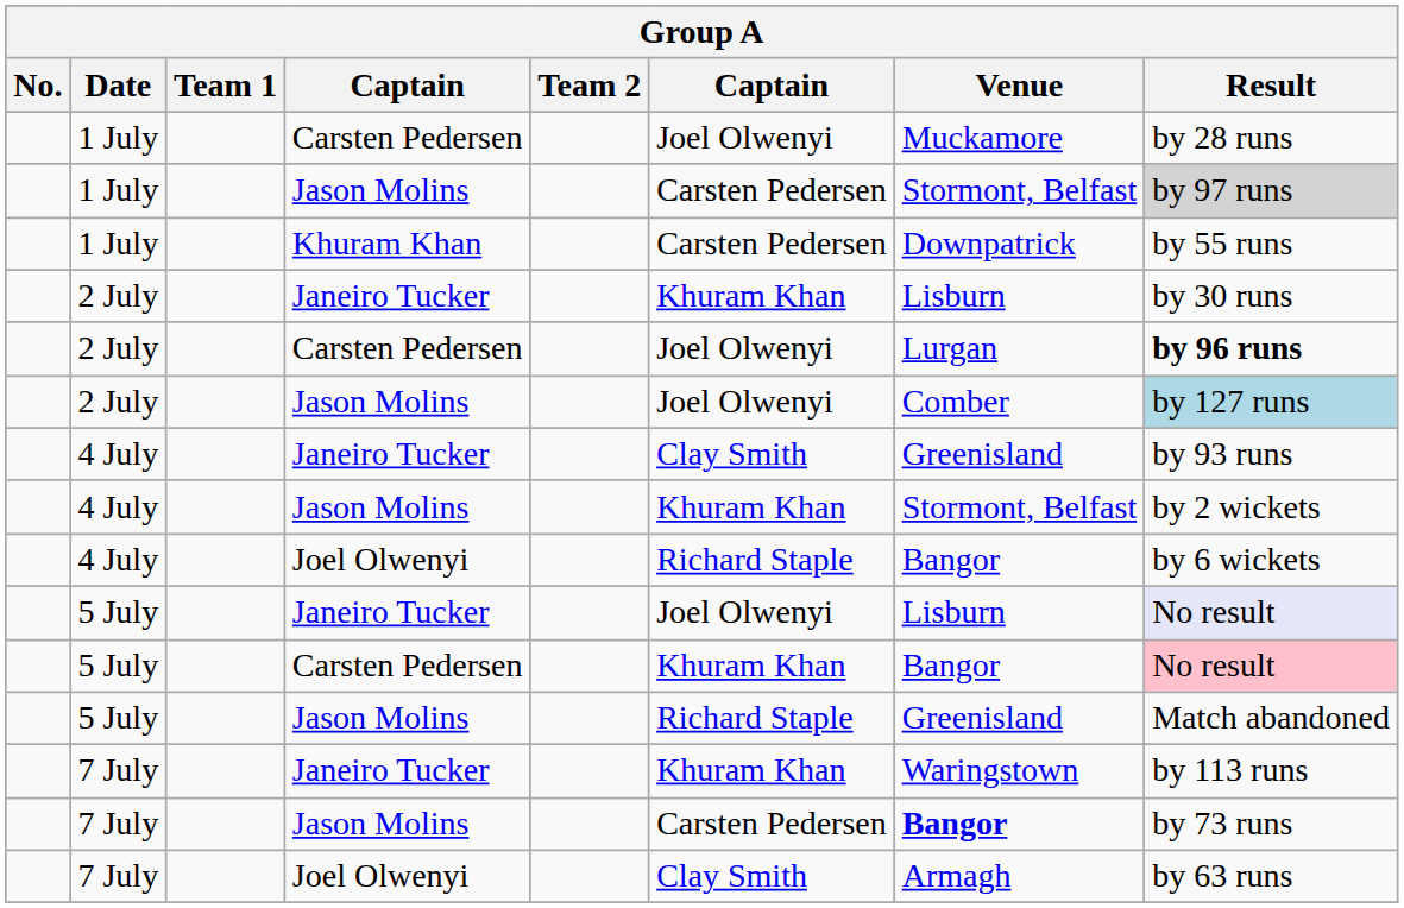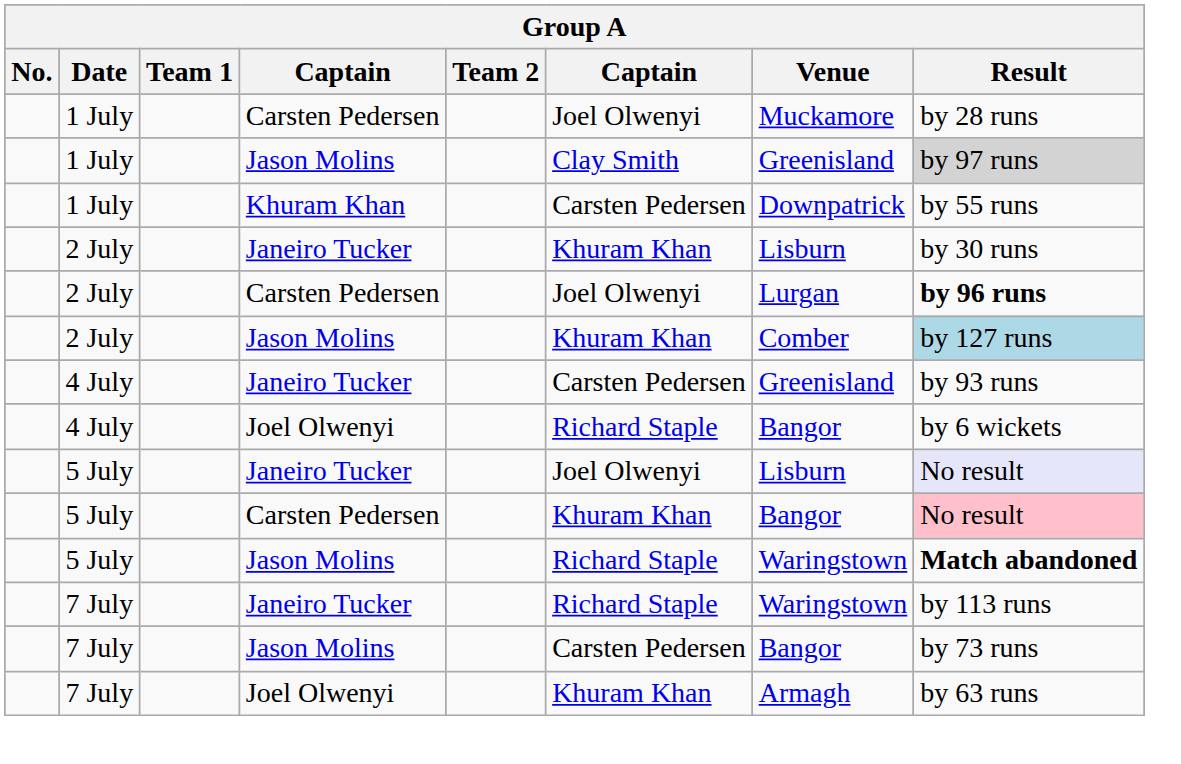 <table class="wikitable">
 <tr>
 <th colspan="8">Group A</th>
 </tr>
 <tr>
 <th>No.</th>
 <th>Date</th>
 <th>Team 1</th>
 <th>Captain</th>
 <th>Team 2</th>
 <th>Captain</th>
 <th>Venue</th>
 <th>Result</th>
 </tr>
 <tr>
 <td></td>
 <td>1 July</td>
 <td></td>
 <td>Carsten Pedersen</td>
 <td></td>
 <td>Joel Olwenyi</td>
 <td><a href='#'>Muckamore</a></td>
 <td> by 28 runs</td>
 </tr>
 <tr>
 <td></td>
 <td>1 July</td>
 <td></td>
 <td><a href='#'>Jason Molins</a></td>
 <td></td>
-<td>Carsten Pedersen</td>
-<td><a href='#'>Stormont, Belfast</a></td>
+<td><a href='#'>Clay Smith</a></td>
+<td><a href='#'>Greenisland</a></td>
 <td style="background: lightgrey;"> by 97 runs</td>
 </tr>
 <tr>
 <td></td>
 <td>1 July</td>
 <td></td>
 <td><a href='#'>Khuram Khan</a></td>
 <td></td>
 <td>Carsten Pedersen</td>
 <td><a href='#'>Downpatrick</a></td>
 <td> by 55 runs</td>
 </tr>
 <tr>
 <td></td>
 <td>2 July</td>
 <td></td>
 <td><a href='#'>Janeiro Tucker</a></td>
 <td></td>
 <td><a href='#'>Khuram Khan</a></td>
 <td><a href='#'>Lisburn</a></td>
 <td> by 30 runs</td>
 </tr>
 <tr>
 <td></td>
 <td>2 July</td>
 <td></td>
 <td>Carsten Pedersen</td>
 <td></td>
 <td>Joel Olwenyi</td>
 <td><a href='#'>Lurgan</a></td>
 <td><strong> by 96 runs</strong></td>
 </tr>
 <tr>
 <td></td>
 <td>2 July</td>
 <td></td>
 <td><a href='#'>Jason Molins</a></td>
 <td></td>
-<td>Joel Olwenyi</td>
+<td><a href='#'>Khuram Khan</a></td>
 <td><a href='#'>Comber</a></td>
 <td style="background: lightblue;"> by 127 runs</td>
 </tr>
 <tr>
 <td></td>
 <td>4 July</td>
 <td></td>
 <td><a href='#'>Janeiro Tucker</a></td>
 <td></td>
-<td><a href='#'>Clay Smith</a></td>
+<td>Carsten Pedersen</td>
 <td><a href='#'>Greenisland</a></td>
 <td> by 93 runs</td>
-</tr>
-<tr>
-<td></td>
-<td>4 July</td>
-<td></td>
-<td><a href='#'>Jason Molins</a></td>
-<td></td>
-<td><a href='#'>Khuram Khan</a></td>
-<td><a href='#'>Stormont, Belfast</a></td>
-<td> by 2 wickets</td>
 </tr>
 <tr>
 <td></td>
 <td>4 July</td>
 <td></td>
 <td>Joel Olwenyi</td>
 <td></td>
 <td><a href='#'>Richard Staple</a></td>
 <td><a href='#'>Bangor</a></td>
 <td> by 6 wickets</td>
 </tr>
 <tr>
 <td></td>
 <td>5 July</td>
 <td></td>
 <td><a href='#'>Janeiro Tucker</a></td>
 <td></td>
 <td>Joel Olwenyi</td>
 <td><a href='#'>Lisburn</a></td>
 <td style="background: lavender;">No result</td>
 </tr>
 <tr>
 <td></td>
 <td>5 July</td>
 <td></td>
 <td>Carsten Pedersen</td>
 <td></td>
 <td><a href='#'>Khuram Khan</a></td>
 <td><a href='#'>Bangor</a></td>
 <td style="background: pink;">No result</td>
 </tr>
 <tr>
 <td></td>
 <td>5 July</td>
 <td></td>
 <td><a href='#'>Jason Molins</a></td>
 <td></td>
 <td><a href='#'>Richard Staple</a></td>
-<td><a href='#'>Greenisland</a></td>
-<td>Match abandoned</td>
+<td><a href='#'>Waringstown</a></td>
+<td><strong>Match abandoned</strong></td>
 </tr>
 <tr>
 <td></td>
 <td>7 July</td>
 <td></td>
 <td><a href='#'>Janeiro Tucker</a></td>
 <td></td>
-<td><a href='#'>Khuram Khan</a></td>
+<td><a href='#'>Richard Staple</a></td>
 <td><a href='#'>Waringstown</a></td>
 <td> by 113 runs</td>
 </tr>
 <tr>
 <td></td>
 <td>7 July</td>
 <td></td>
 <td><a href='#'>Jason Molins</a></td>
 <td></td>
 <td>Carsten Pedersen</td>
-<td><strong><a href='#'>Bangor</a></strong></td>
+<td><a href='#'>Bangor</a></td>
 <td> by 73 runs</td>
 </tr>
 <tr>
 <td></td>
 <td>7 July</td>
 <td></td>
 <td>Joel Olwenyi</td>
 <td></td>
-<td><a href='#'>Clay Smith</a></td>
+<td><a href='#'>Khuram Khan</a></td>
 <td><a href='#'>Armagh</a></td>
 <td> by 63 runs</td>
 </tr>
 </table>
